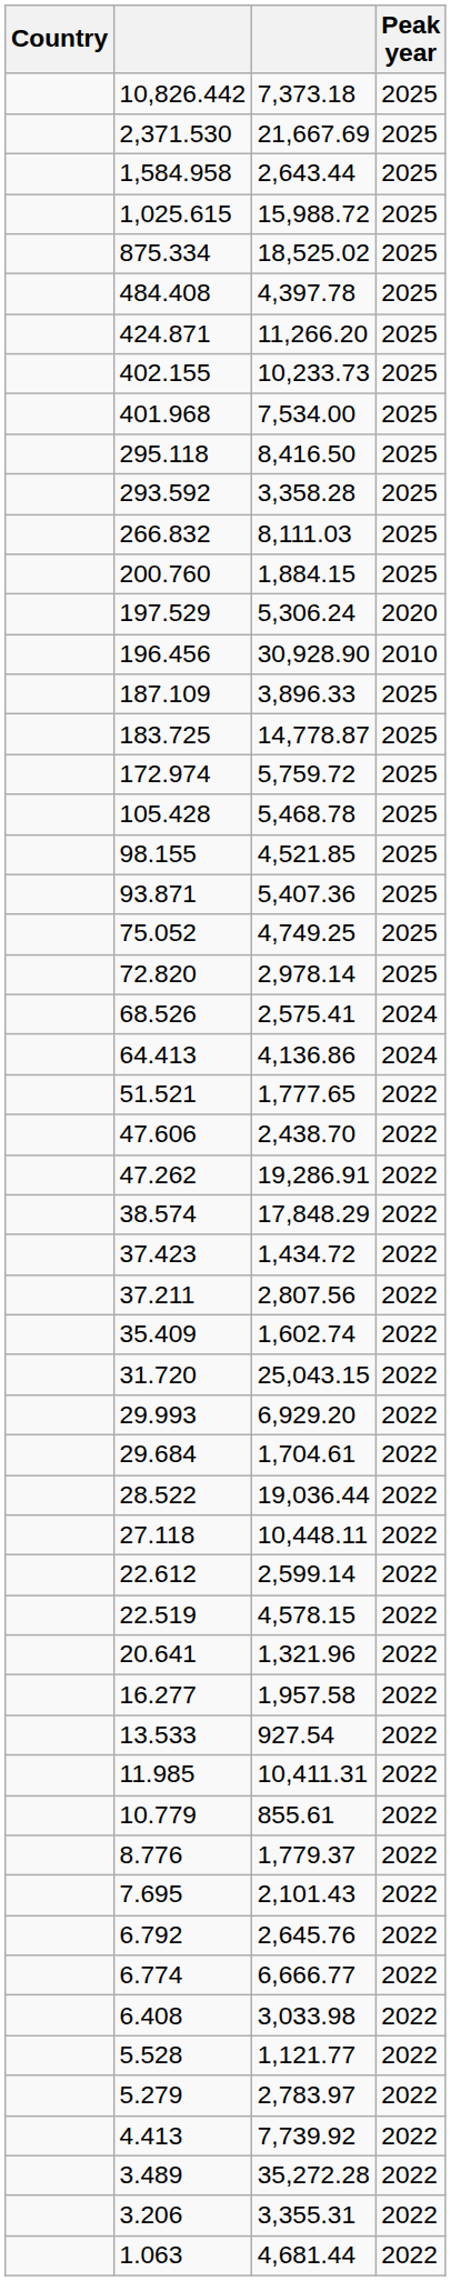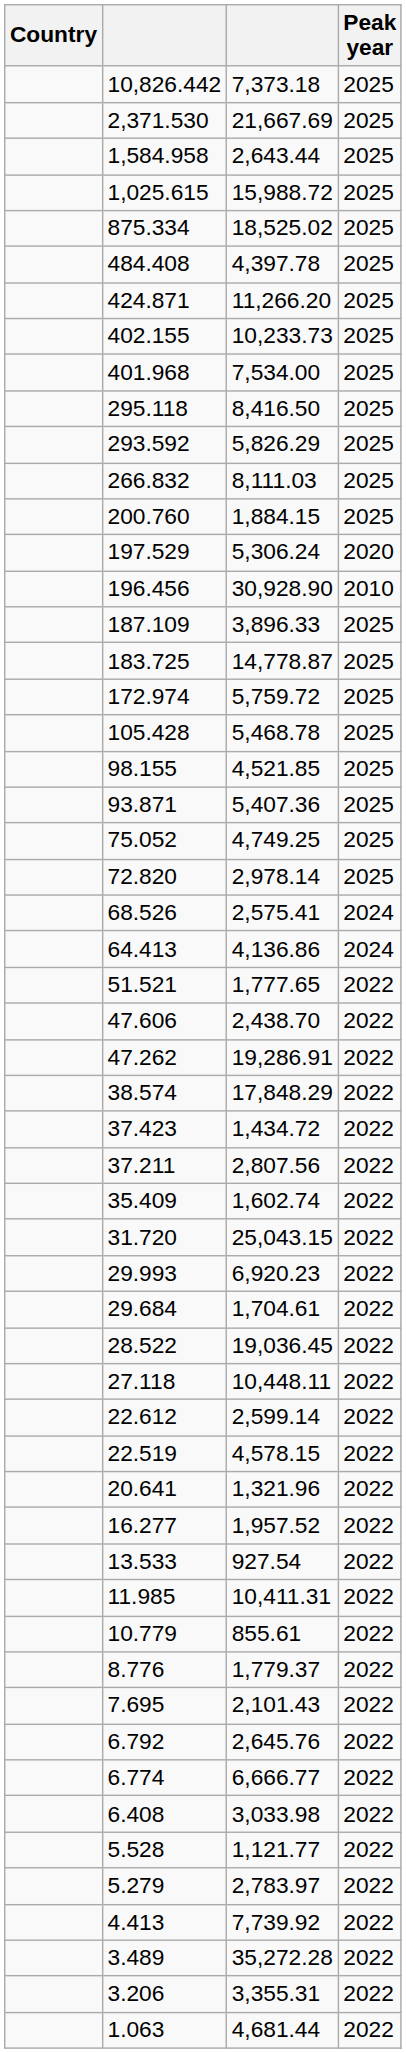 <table class="sortable wikitable sticky-header col1left static-row-numbers" >
 <tr>
 <th>Country</th>
 <th></th>
 <th></th>
 <th>Peak<br>year</th>
 </tr>
 <tr class="static-row-numbers-norank">
 <td><strong></strong></td>
 <td>10,826.442</td>
 <td>7,373.18</td>
 <td>2025</td>
 </tr>
 <tr>
 <td></td>
 <td>2,371.530</td>
 <td>21,667.69</td>
 <td>2025</td>
 </tr>
 <tr>
 <td></td>
 <td>1,584.958</td>
 <td>2,643.44</td>
 <td>2025</td>
 </tr>
 <tr>
 <td></td>
 <td>1,025.615</td>
 <td>15,988.72</td>
 <td>2025</td>
 </tr>
 <tr>
 <td></td>
 <td>875.334</td>
 <td>18,525.02</td>
 <td>2025</td>
 </tr>
 <tr>
 <td></td>
 <td>484.408</td>
 <td>4,397.78</td>
 <td>2025</td>
 </tr>
 <tr>
 <td></td>
 <td>424.871</td>
 <td>11,266.20</td>
 <td>2025</td>
 </tr>
 <tr>
 <td></td>
 <td>402.155</td>
 <td>10,233.73</td>
 <td>2025</td>
 </tr>
 <tr>
 <td></td>
 <td>401.968</td>
 <td>7,534.00</td>
 <td>2025</td>
 </tr>
 <tr>
 <td></td>
 <td>295.118</td>
 <td>8,416.50</td>
 <td>2025</td>
 </tr>
 <tr>
 <td></td>
 <td>293.592</td>
-<td>3,358.28</td>
+<td>5,826.29</td>
 <td>2025</td>
 </tr>
 <tr>
 <td></td>
 <td>266.832</td>
 <td>8,111.03</td>
 <td>2025</td>
 </tr>
 <tr>
 <td></td>
 <td>200.760</td>
 <td>1,884.15</td>
 <td>2025</td>
 </tr>
 <tr>
 <td></td>
 <td>197.529</td>
 <td>5,306.24</td>
 <td>2020</td>
 </tr>
 <tr>
 <td></td>
 <td>196.456</td>
 <td>30,928.90</td>
 <td>2010</td>
 </tr>
 <tr>
 <td></td>
 <td>187.109</td>
 <td>3,896.33</td>
 <td>2025</td>
 </tr>
 <tr>
 <td></td>
 <td>183.725</td>
 <td>14,778.87</td>
 <td>2025</td>
 </tr>
 <tr>
 <td></td>
 <td>172.974</td>
 <td>5,759.72</td>
 <td>2025</td>
 </tr>
 <tr>
 <td></td>
 <td>105.428</td>
 <td>5,468.78</td>
 <td>2025</td>
 </tr>
 <tr>
 <td></td>
 <td>98.155</td>
 <td>4,521.85</td>
 <td>2025</td>
 </tr>
 <tr>
 <td></td>
 <td>93.871</td>
 <td>5,407.36</td>
 <td>2025</td>
 </tr>
 <tr>
 <td></td>
 <td>75.052</td>
 <td>4,749.25</td>
 <td>2025</td>
 </tr>
 <tr>
 <td></td>
 <td>72.820</td>
 <td>2,978.14</td>
 <td>2025</td>
 </tr>
 <tr>
 <td></td>
 <td>68.526</td>
 <td>2,575.41</td>
 <td>2024</td>
 </tr>
 <tr>
 <td></td>
 <td>64.413</td>
 <td>4,136.86</td>
 <td>2024</td>
 </tr>
 <tr>
 <td></td>
 <td>51.521</td>
 <td>1,777.65</td>
 <td>2022</td>
 </tr>
 <tr>
 <td></td>
 <td>47.606</td>
 <td>2,438.70</td>
 <td>2022</td>
 </tr>
 <tr>
 <td></td>
 <td>47.262</td>
 <td>19,286.91</td>
 <td>2022</td>
 </tr>
 <tr>
 <td></td>
 <td>38.574</td>
 <td>17,848.29</td>
 <td>2022</td>
 </tr>
 <tr>
 <td></td>
 <td>37.423</td>
 <td>1,434.72</td>
 <td>2022</td>
 </tr>
 <tr>
 <td></td>
 <td>37.211</td>
 <td>2,807.56</td>
 <td>2022</td>
 </tr>
 <tr>
 <td></td>
 <td>35.409</td>
 <td>1,602.74</td>
 <td>2022</td>
 </tr>
 <tr>
 <td></td>
 <td>31.720</td>
 <td>25,043.15</td>
 <td>2022</td>
 </tr>
 <tr>
 <td></td>
 <td>29.993</td>
-<td>6,929.20</td>
+<td>6,920.23</td>
 <td>2022</td>
 </tr>
 <tr>
 <td></td>
 <td>29.684</td>
 <td>1,704.61</td>
 <td>2022</td>
 </tr>
 <tr>
 <td></td>
 <td>28.522</td>
-<td>19,036.44</td>
+<td>19,036.45</td>
 <td>2022</td>
 </tr>
 <tr>
 <td></td>
 <td>27.118</td>
 <td>10,448.11</td>
 <td>2022</td>
 </tr>
 <tr>
 <td></td>
 <td>22.612</td>
 <td>2,599.14</td>
 <td>2022</td>
 </tr>
 <tr>
 <td></td>
 <td>22.519</td>
 <td>4,578.15</td>
 <td>2022</td>
 </tr>
 <tr>
 <td></td>
 <td>20.641</td>
 <td>1,321.96</td>
 <td>2022</td>
 </tr>
 <tr>
 <td></td>
 <td>16.277</td>
-<td>1,957.58</td>
+<td>1,957.52</td>
 <td>2022</td>
 </tr>
 <tr>
 <td></td>
 <td>13.533</td>
 <td>927.54</td>
 <td>2022</td>
 </tr>
 <tr>
 <td></td>
 <td>11.985</td>
 <td>10,411.31</td>
 <td>2022</td>
 </tr>
 <tr>
 <td></td>
 <td>10.779</td>
 <td>855.61</td>
 <td>2022</td>
 </tr>
 <tr>
 <td></td>
 <td>8.776</td>
 <td>1,779.37</td>
 <td>2022</td>
 </tr>
 <tr>
 <td></td>
 <td>7.695</td>
 <td>2,101.43</td>
 <td>2022</td>
 </tr>
 <tr>
 <td></td>
 <td>6.792</td>
 <td>2,645.76</td>
 <td>2022</td>
 </tr>
 <tr>
 <td></td>
 <td>6.774</td>
 <td>6,666.77</td>
 <td>2022</td>
 </tr>
 <tr>
 <td></td>
 <td>6.408</td>
 <td>3,033.98</td>
 <td>2022</td>
 </tr>
 <tr>
 <td></td>
 <td>5.528</td>
 <td>1,121.77</td>
 <td>2022</td>
 </tr>
 <tr>
 <td></td>
 <td>5.279</td>
 <td>2,783.97</td>
 <td>2022</td>
 </tr>
 <tr>
 <td></td>
 <td>4.413</td>
 <td>7,739.92</td>
 <td>2022</td>
 </tr>
 <tr>
 <td></td>
 <td>3.489</td>
 <td>35,272.28</td>
 <td>2022</td>
 </tr>
 <tr>
 <td></td>
 <td>3.206</td>
 <td>3,355.31</td>
 <td>2022</td>
 </tr>
 <tr>
 <td></td>
 <td>1.063</td>
 <td>4,681.44</td>
 <td>2022</td>
 </tr>
 </table>
